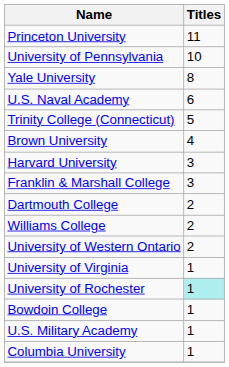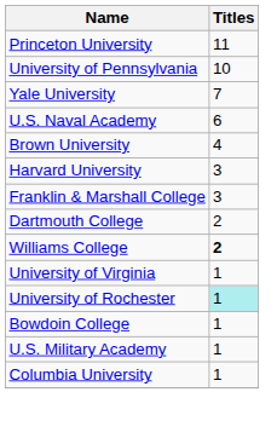 <table class="wikitable">
 <tr style="background:#EFEFEF">
 <th>Name</th>
 <th>Titles</th>
 </tr>
 <tr>
 <td><a href='#'>Princeton University</a></td>
 <td>11</td>
 </tr>
 <tr>
 <td><a href='#'>University of Pennsylvania</a></td>
 <td>10</td>
 </tr>
 <tr>
 <td><a href='#'>Yale University</a></td>
-<td>8</td>
+<td>7</td>
 </tr>
 <tr>
 <td><a href='#'>U.S. Naval Academy</a></td>
 <td>6</td>
-</tr>
-<tr>
-<td><a href='#'>Trinity College (Connecticut)</a></td>
-<td>5</td>
 </tr>
 <tr>
 <td><a href='#'>Brown University</a></td>
 <td>4</td>
 </tr>
 <tr>
 <td><a href='#'>Harvard University</a></td>
 <td>3</td>
 </tr>
 <tr>
 <td><a href='#'>Franklin & Marshall College</a></td>
 <td>3</td>
 </tr>
 <tr>
 <td><a href='#'>Dartmouth College</a></td>
 <td>2</td>
 </tr>
 <tr>
 <td><a href='#'>Williams College</a></td>
-<td>2</td>
-</tr>
-<tr>
-<td><a href='#'>University of Western Ontario</a></td>
-<td>2</td>
+<td><strong>2</strong></td>
 </tr>
 <tr>
 <td><a href='#'>University of Virginia</a></td>
 <td>1</td>
 </tr>
 <tr>
 <td><a href='#'>University of Rochester</a></td>
 <td style="background: paleturquoise;">1</td>
 </tr>
 <tr>
 <td><a href='#'>Bowdoin College</a></td>
 <td>1</td>
 </tr>
 <tr>
 <td><a href='#'>U.S. Military Academy</a></td>
 <td>1</td>
 </tr>
 <tr>
 <td><a href='#'>Columbia University</a></td>
 <td>1</td>
 </tr>
 <tr>
 </tr>
 </table>
